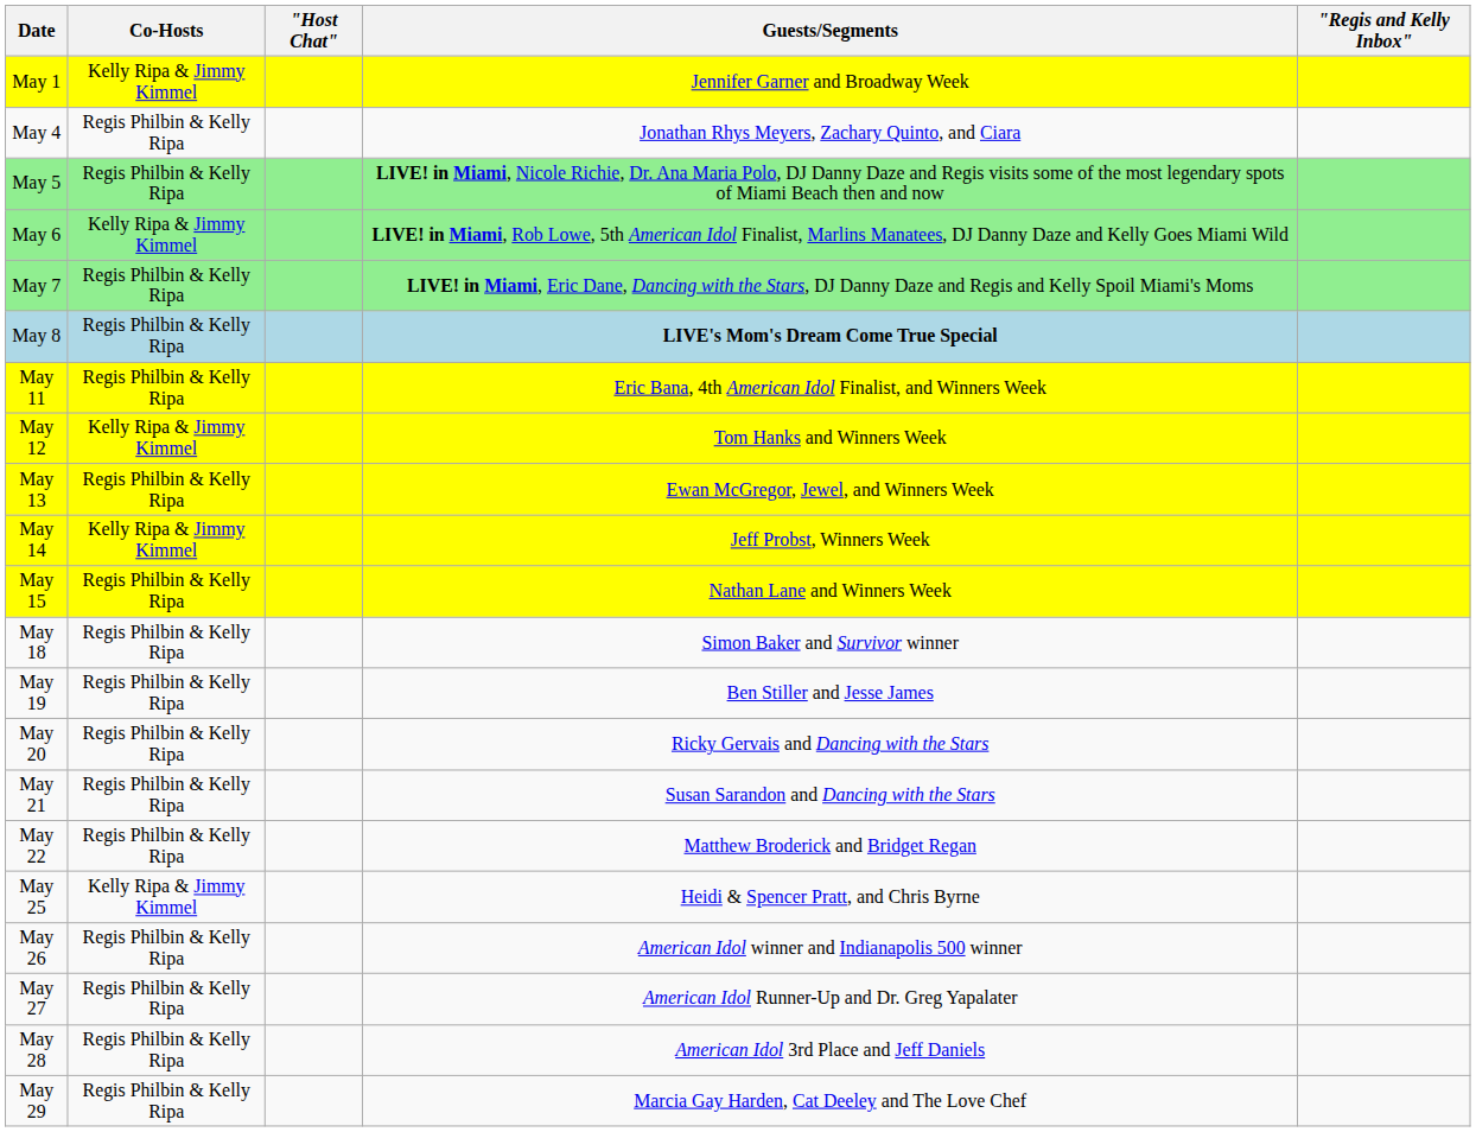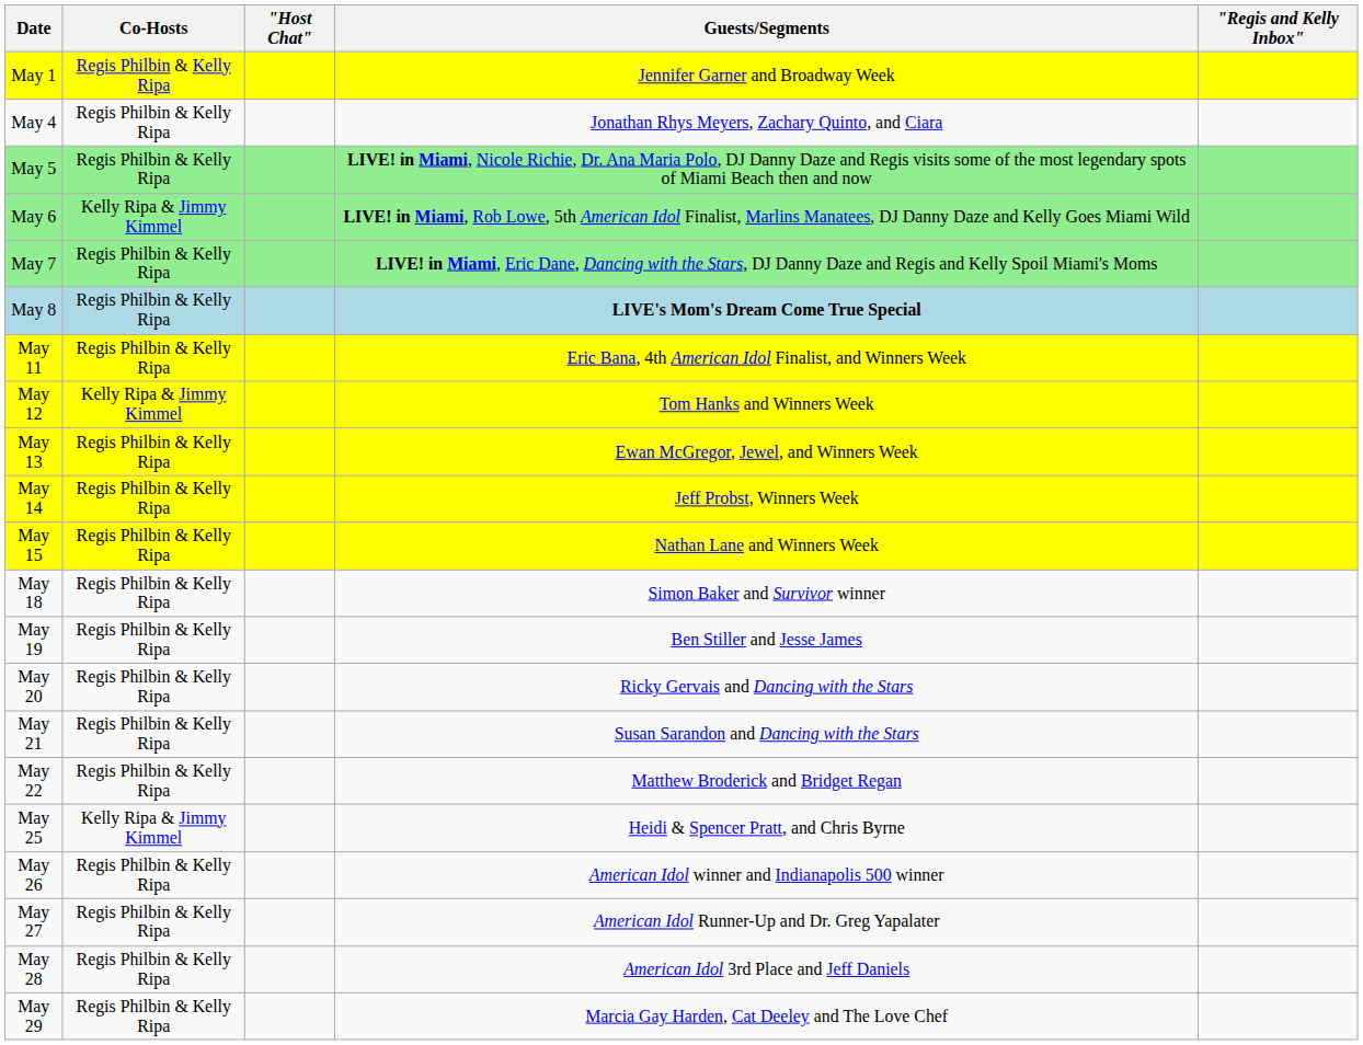 <table class="wikitable sortable" style="text-align:center;">
 <tr>
 <th>Date</th>
 <th>Co-Hosts</th>
 <th><em>"Host Chat"</em></th>
 <th>Guests/Segments</th>
 <th><em>"Regis and Kelly Inbox"</em></th>
 </tr>
 <tr style="background:yellow;">
 <td>May 1</td>
-<td>Kelly Ripa & <a href='#'>Jimmy Kimmel</a></td>
+<td><a href='#'>Regis Philbin</a> & <a href='#'>Kelly Ripa</a></td>
 <td></td>
 <td><a href='#'>Jennifer Garner</a> and Broadway Week</td>
 <td></td>
 </tr>
 <tr>
 <td>May 4</td>
 <td>Regis Philbin & Kelly Ripa</td>
 <td></td>
 <td><a href='#'>Jonathan Rhys Meyers</a>, <a href='#'>Zachary Quinto</a>, and <a href='#'>Ciara</a></td>
 <td></td>
 </tr>
 <tr style="background:lightgreen;">
 <td>May 5</td>
 <td>Regis Philbin & Kelly Ripa</td>
 <td></td>
 <td><strong>LIVE! in <a href='#'>Miami</a></strong>, <a href='#'>Nicole Richie</a>, <a href='#'>Dr. Ana Maria Polo</a>, DJ Danny Daze and Regis visits some of the most legendary spots of Miami Beach then and now</td>
 <td></td>
 </tr>
 <tr style="background:lightgreen;">
 <td>May 6</td>
 <td>Kelly Ripa & <a href='#'>Jimmy Kimmel</a></td>
 <td></td>
 <td><strong>LIVE! in <a href='#'>Miami</a></strong>, <a href='#'>Rob Lowe</a>, 5th <em><a href='#'>American Idol</a></em> Finalist, <a href='#'>Marlins Manatees</a>, DJ Danny Daze and Kelly Goes Miami Wild</td>
 <td></td>
 </tr>
 <tr style="background:lightgreen;">
 <td>May 7</td>
 <td>Regis Philbin & Kelly Ripa</td>
 <td></td>
 <td><strong>LIVE! in <a href='#'>Miami</a></strong>, <a href='#'>Eric Dane</a>, <em><a href='#'>Dancing with the Stars</a></em>, DJ Danny Daze and Regis and Kelly Spoil Miami's Moms</td>
 <td></td>
 </tr>
 <tr style="background:lightblue;">
 <td>May 8</td>
 <td>Regis Philbin & Kelly Ripa</td>
 <td></td>
 <td><strong>LIVE's Mom's Dream Come True Special</strong></td>
 <td></td>
 </tr>
 <tr style="background:yellow;">
 <td>May 11</td>
 <td>Regis Philbin & Kelly Ripa</td>
 <td></td>
 <td><a href='#'>Eric Bana</a>, 4th <em><a href='#'>American Idol</a></em> Finalist, and Winners Week</td>
 <td></td>
 </tr>
 <tr style="background:yellow;">
 <td>May 12</td>
 <td>Kelly Ripa & <a href='#'>Jimmy Kimmel</a></td>
 <td></td>
 <td><a href='#'>Tom Hanks</a> and Winners Week</td>
 <td></td>
 </tr>
 <tr style="background:yellow;">
 <td>May 13</td>
 <td>Regis Philbin & Kelly Ripa</td>
 <td></td>
 <td><a href='#'>Ewan McGregor</a>, <a href='#'>Jewel</a>, and Winners Week</td>
 <td></td>
 </tr>
 <tr style="background:yellow;">
 <td>May 14</td>
-<td>Kelly Ripa & <a href='#'>Jimmy Kimmel</a></td>
+<td>Regis Philbin & Kelly Ripa</td>
 <td></td>
 <td><a href='#'>Jeff Probst</a>, Winners Week</td>
 <td></td>
 </tr>
 <tr style="background:yellow;">
 <td>May 15</td>
 <td>Regis Philbin & Kelly Ripa</td>
 <td></td>
 <td><a href='#'>Nathan Lane</a> and Winners Week</td>
 <td></td>
 </tr>
 <tr>
 <td>May 18</td>
 <td>Regis Philbin & Kelly Ripa</td>
 <td></td>
 <td><a href='#'>Simon Baker</a> and <em><a href='#'>Survivor</a></em> winner</td>
 <td></td>
 </tr>
 <tr>
 <td>May 19</td>
 <td>Regis Philbin & Kelly Ripa</td>
 <td></td>
 <td><a href='#'>Ben Stiller</a> and <a href='#'>Jesse James</a></td>
 <td></td>
 </tr>
 <tr>
 <td>May 20</td>
 <td>Regis Philbin & Kelly Ripa</td>
 <td></td>
 <td><a href='#'>Ricky Gervais</a> and <em><a href='#'>Dancing with the Stars</a></em></td>
 <td></td>
 </tr>
 <tr>
 <td>May 21</td>
 <td>Regis Philbin & Kelly Ripa</td>
 <td></td>
 <td><a href='#'>Susan Sarandon</a> and <em><a href='#'>Dancing with the Stars</a></em></td>
 <td></td>
 </tr>
 <tr>
 <td>May 22</td>
 <td>Regis Philbin & Kelly Ripa</td>
 <td></td>
 <td><a href='#'>Matthew Broderick</a> and <a href='#'>Bridget Regan</a></td>
 <td></td>
 </tr>
 <tr>
 <td>May 25</td>
 <td>Kelly Ripa & <a href='#'>Jimmy Kimmel</a></td>
 <td></td>
 <td><a href='#'>Heidi</a> & <a href='#'>Spencer Pratt</a>, and Chris Byrne</td>
 <td></td>
 </tr>
 <tr>
 <td>May 26</td>
 <td>Regis Philbin & Kelly Ripa</td>
 <td></td>
 <td><em><a href='#'>American Idol</a></em> winner and <a href='#'>Indianapolis 500</a> winner</td>
 <td></td>
 </tr>
 <tr>
 <td>May 27</td>
 <td>Regis Philbin & Kelly Ripa</td>
 <td></td>
 <td><em><a href='#'>American Idol</a></em> Runner-Up and Dr. Greg Yapalater</td>
 <td></td>
 </tr>
 <tr>
 <td>May 28</td>
 <td>Regis Philbin & Kelly Ripa</td>
 <td></td>
 <td><em><a href='#'>American Idol</a></em> 3rd Place and <a href='#'>Jeff Daniels</a></td>
 <td></td>
 </tr>
 <tr>
 <td>May 29</td>
 <td>Regis Philbin & Kelly Ripa</td>
 <td></td>
 <td><a href='#'>Marcia Gay Harden</a>, <a href='#'>Cat Deeley</a> and The Love Chef</td>
 <td></td>
 </tr>
 </table>
